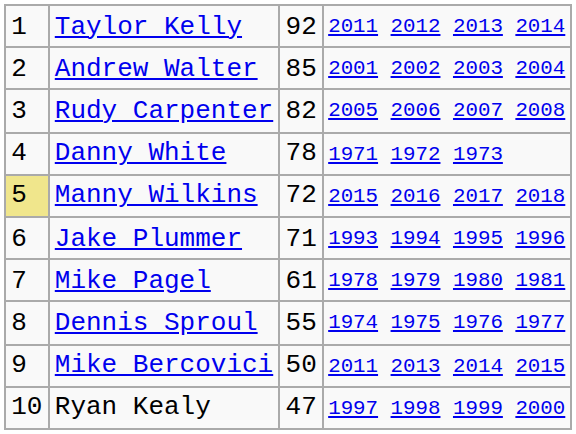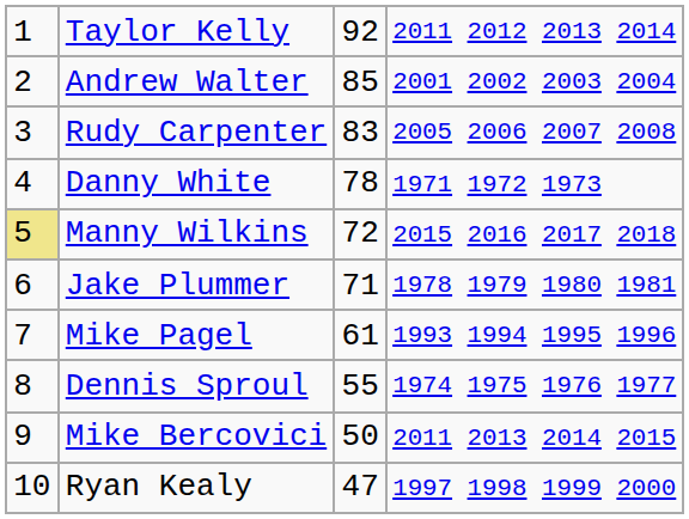 <table class="wikitable">
 <tr>
 </tr>
 <tr>
 <td>1</td>
 <td><a href='#'>Taylor Kelly</a></td>
 <td><abbr>92</abbr></td>
 <td style="font-size:80%;"><a href='#'>2011</a> <a href='#'>2012</a> <a href='#'>2013</a> <a href='#'>2014</a></td>
 </tr>
 <tr>
 <td>2</td>
 <td><a href='#'>Andrew Walter</a></td>
 <td><abbr>85</abbr></td>
 <td style="font-size:80%;"><a href='#'>2001</a> <a href='#'>2002</a> <a href='#'>2003</a> <a href='#'>2004</a></td>
 </tr>
 <tr>
 <td>3</td>
 <td><a href='#'>Rudy Carpenter</a></td>
-<td><abbr>82</abbr></td>
+<td><abbr>83</abbr></td>
 <td style="font-size:80%;"><a href='#'>2005</a> <a href='#'>2006</a> <a href='#'>2007</a> <a href='#'>2008</a></td>
 </tr>
 <tr>
 <td>4</td>
 <td><a href='#'>Danny White</a></td>
 <td><abbr>78</abbr></td>
 <td style="font-size:80%;"><a href='#'>1971</a> <a href='#'>1972</a> <a href='#'>1973</a></td>
 </tr>
 <tr>
 <td style="background: khaki;">5</td>
 <td><a href='#'>Manny Wilkins</a></td>
 <td><abbr>72</abbr></td>
 <td style="font-size:80%;"><a href='#'>2015</a> <a href='#'>2016</a> <a href='#'>2017</a> <a href='#'>2018</a></td>
 </tr>
 <tr>
 <td>6</td>
 <td><a href='#'>Jake Plummer</a></td>
 <td><abbr>71</abbr></td>
-<td style="font-size:80%;"><a href='#'>1993</a> <a href='#'>1994</a> <a href='#'>1995</a> <a href='#'>1996</a></td>
+<td style="font-size:80%;"><a href='#'>1978</a> <a href='#'>1979</a> <a href='#'>1980</a> <a href='#'>1981</a></td>
 </tr>
 <tr>
 <td>7</td>
 <td><a href='#'>Mike Pagel</a></td>
 <td><abbr>61</abbr></td>
-<td style="font-size:80%;"><a href='#'>1978</a> <a href='#'>1979</a> <a href='#'>1980</a> <a href='#'>1981</a></td>
+<td style="font-size:80%;"><a href='#'>1993</a> <a href='#'>1994</a> <a href='#'>1995</a> <a href='#'>1996</a></td>
 </tr>
 <tr>
 <td>8</td>
 <td><a href='#'>Dennis Sproul</a></td>
 <td><abbr>55</abbr></td>
 <td style="font-size:80%;"><a href='#'>1974</a> <a href='#'>1975</a> <a href='#'>1976</a> <a href='#'>1977</a></td>
 </tr>
 <tr>
 <td>9</td>
 <td><a href='#'>Mike Bercovici</a></td>
 <td><abbr>50</abbr></td>
 <td style="font-size:80%;"><a href='#'>2011</a> <a href='#'>2013</a> <a href='#'>2014</a> <a href='#'>2015</a></td>
 </tr>
 <tr>
 <td>10</td>
 <td>Ryan Kealy</td>
 <td><abbr>47</abbr></td>
 <td style="font-size:80%;"><a href='#'>1997</a> <a href='#'>1998</a> <a href='#'>1999</a> <a href='#'>2000</a></td>
 </tr>
 </table>
